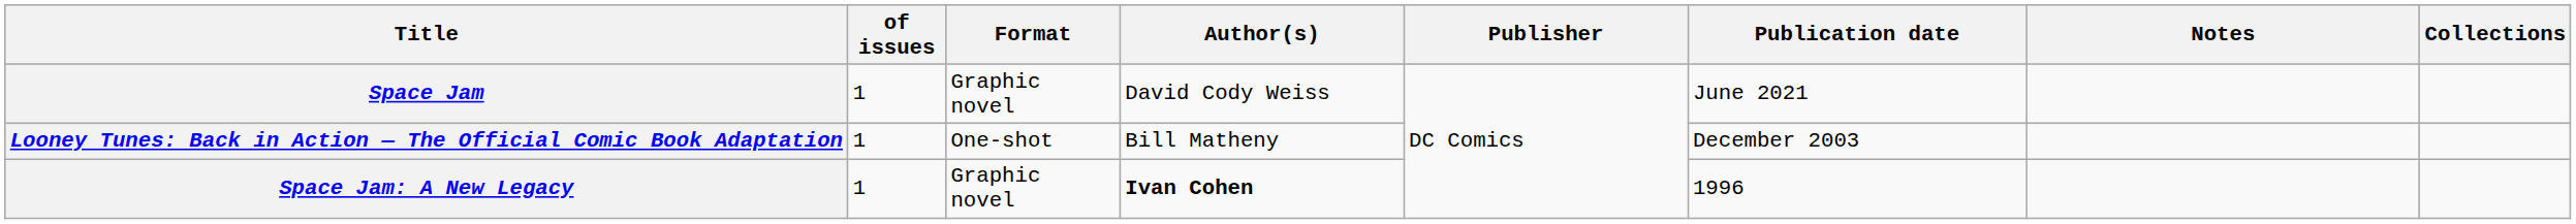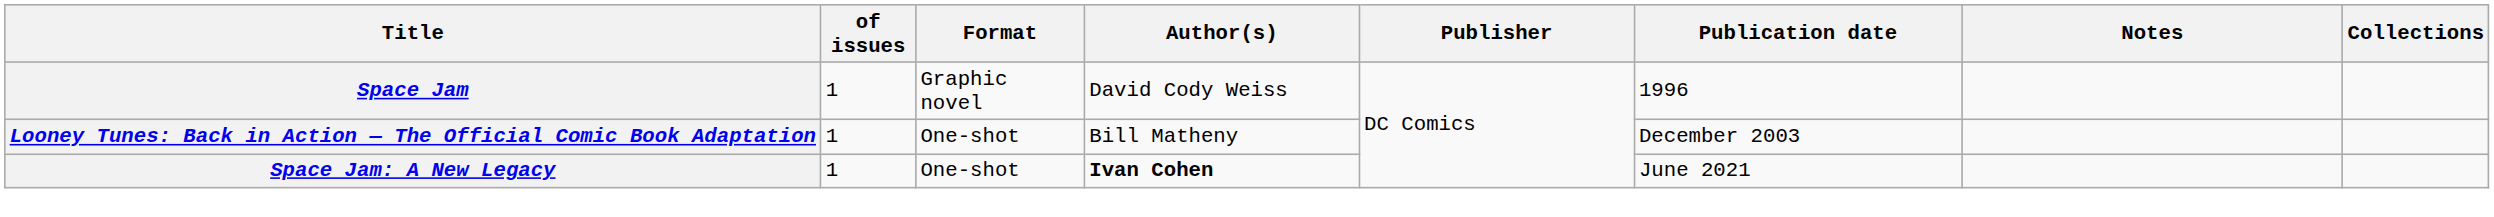 <table class="wikitable">
 <tr>
 <th>Title</th>
 <th style="width:40pt"> of issues</th>
 <th style="width:75pt">Format</th>
 <th style="width:125pt">Author(s)</th>
 <th style="width:125pt">Publisher</th>
 <th style="width:150pt">Publication date</th>
 <th style="width:175pt">Notes</th>
 <th>Collections</th>
 </tr>
 <tr>
 <th><em><a href='#'>Space Jam</a></em></th>
 <td>1</td>
 <td>Graphic novel</td>
 <td>David Cody Weiss</td>
 <td rowspan="3">DC Comics</td>
-<td>June 2021</td>
+<td>1996</td>
 <td></td>
 <td></td>
 </tr>
 <tr>
 <th><em><a href='#'>Looney Tunes: Back in Action — The Official Comic Book Adaptation</a></em></th>
 <td>1</td>
 <td>One-shot</td>
 <td>Bill Matheny</td>
 <td>December 2003</td>
 <td></td>
 <td></td>
 </tr>
 <tr>
 <th><em><a href='#'>Space Jam: A New Legacy</a></em></th>
 <td>1</td>
-<td>Graphic novel</td>
+<td>One-shot</td>
 <td><strong>Ivan Cohen</strong></td>
-<td>1996</td>
+<td>June 2021</td>
 <td></td>
 <td></td>
 </tr>
 </table>
